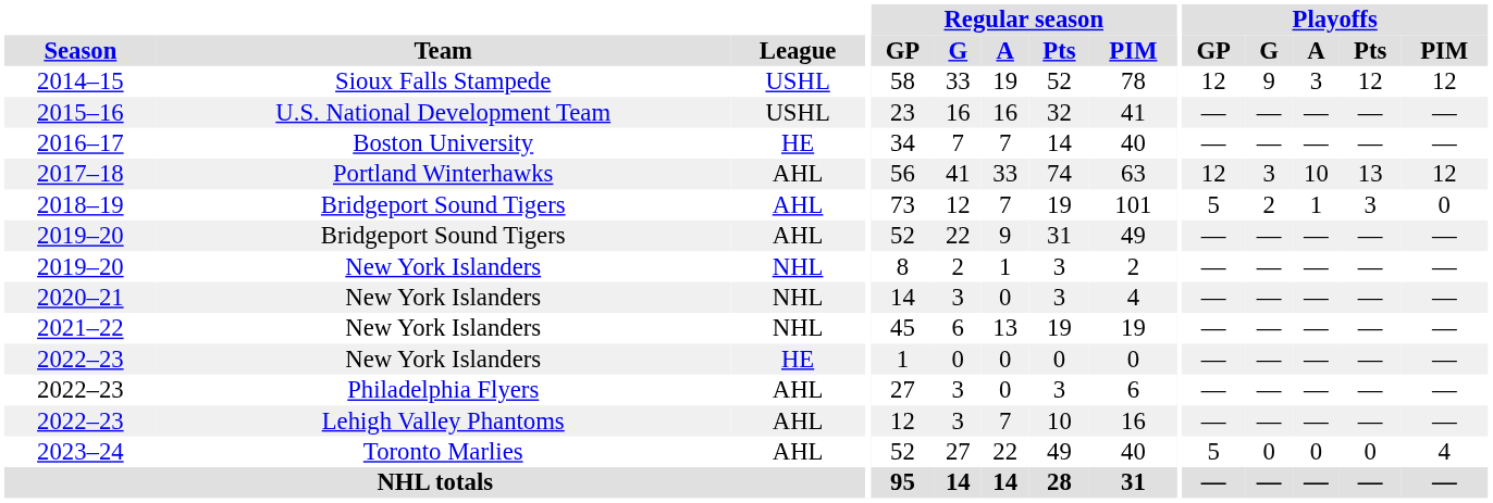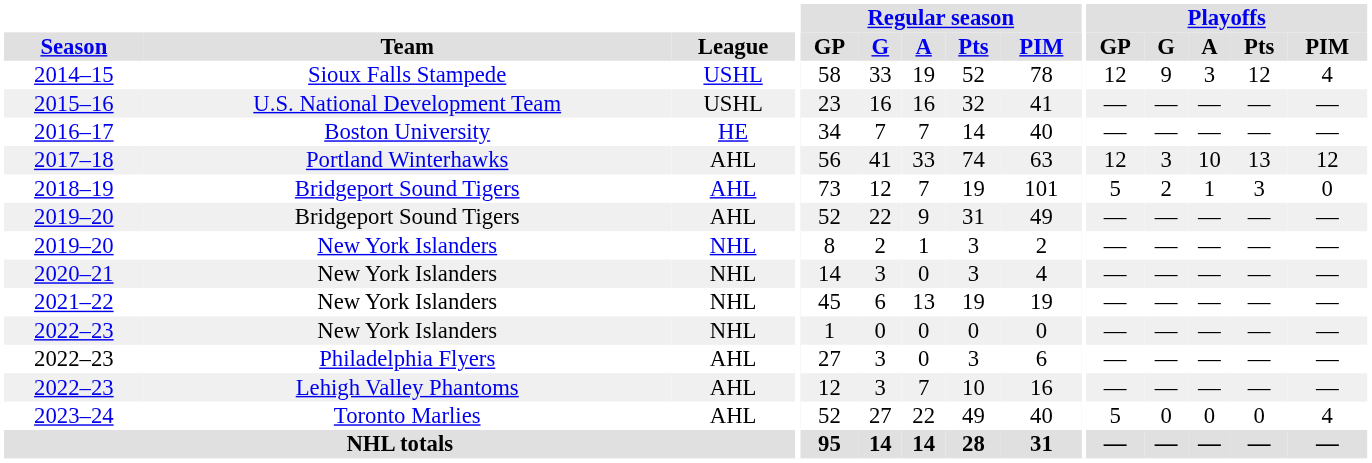 <table border="0" cellpadding="1" cellspacing="0" style="text-align:center; width:60em">
 <tr bgcolor="#e0e0e0">
 <th colspan="3" bgcolor="#ffffff"></th>
 <th rowspan="99" bgcolor="#ffffff"></th>
 <th colspan="5"><a href='#'>Regular season</a></th>
 <th rowspan="99" bgcolor="#ffffff"></th>
 <th colspan="5"><a href='#'>Playoffs</a></th>
 </tr>
 <tr bgcolor="#e0e0e0">
 <th><a href='#'>Season</a></th>
 <th>Team</th>
 <th>League</th>
 <th>GP</th>
 <th><a href='#'>G</a></th>
 <th><a href='#'>A</a></th>
 <th><a href='#'>Pts</a></th>
 <th><a href='#'>PIM</a></th>
 <th>GP</th>
 <th>G</th>
 <th>A</th>
 <th>Pts</th>
 <th>PIM</th>
 </tr>
 <tr>
 <td><a href='#'>2014–15</a></td>
 <td><a href='#'>Sioux Falls Stampede</a></td>
 <td><a href='#'>USHL</a></td>
 <td>58</td>
 <td>33</td>
 <td>19</td>
 <td>52</td>
 <td>78</td>
 <td>12</td>
 <td>9</td>
 <td>3</td>
 <td>12</td>
-<td>12</td>
+<td>4</td>
 </tr>
 <tr bgcolor="#f0f0f0">
 <td><a href='#'>2015–16</a></td>
 <td><a href='#'>U.S. National Development Team</a></td>
 <td>USHL</td>
 <td>23</td>
 <td>16</td>
 <td>16</td>
 <td>32</td>
 <td>41</td>
 <td>—</td>
 <td>—</td>
 <td>—</td>
 <td>—</td>
 <td>—</td>
 </tr>
 <tr>
 <td><a href='#'>2016–17</a></td>
 <td><a href='#'>Boston University</a></td>
 <td><a href='#'>HE</a></td>
 <td>34</td>
 <td>7</td>
 <td>7</td>
 <td>14</td>
 <td>40</td>
 <td>—</td>
 <td>—</td>
 <td>—</td>
 <td>—</td>
 <td>—</td>
 </tr>
 <tr bgcolor="#f0f0f0">
 <td><a href='#'>2017–18</a></td>
 <td><a href='#'>Portland Winterhawks</a></td>
 <td>AHL</td>
 <td>56</td>
 <td>41</td>
 <td>33</td>
 <td>74</td>
 <td>63</td>
 <td>12</td>
 <td>3</td>
 <td>10</td>
 <td>13</td>
 <td>12</td>
 </tr>
 <tr>
 <td><a href='#'>2018–19</a></td>
 <td><a href='#'>Bridgeport Sound Tigers</a></td>
 <td><a href='#'>AHL</a></td>
 <td>73</td>
 <td>12</td>
 <td>7</td>
 <td>19</td>
 <td>101</td>
 <td>5</td>
 <td>2</td>
 <td>1</td>
 <td>3</td>
 <td>0</td>
 </tr>
 <tr bgcolor="#f0f0f0">
 <td><a href='#'>2019–20</a></td>
 <td>Bridgeport Sound Tigers</td>
 <td>AHL</td>
 <td>52</td>
 <td>22</td>
 <td>9</td>
 <td>31</td>
 <td>49</td>
 <td>—</td>
 <td>—</td>
 <td>—</td>
 <td>—</td>
 <td>—</td>
 </tr>
 <tr>
 <td><a href='#'>2019–20</a></td>
 <td><a href='#'>New York Islanders</a></td>
 <td><a href='#'>NHL</a></td>
 <td>8</td>
 <td>2</td>
 <td>1</td>
 <td>3</td>
 <td>2</td>
 <td>—</td>
 <td>—</td>
 <td>—</td>
 <td>—</td>
 <td>—</td>
 </tr>
 <tr bgcolor="#f0f0f0">
 <td><a href='#'>2020–21</a></td>
 <td>New York Islanders</td>
 <td>NHL</td>
 <td>14</td>
 <td>3</td>
 <td>0</td>
 <td>3</td>
 <td>4</td>
 <td>—</td>
 <td>—</td>
 <td>—</td>
 <td>—</td>
 <td>—</td>
 </tr>
 <tr>
 <td><a href='#'>2021–22</a></td>
 <td>New York Islanders</td>
 <td>NHL</td>
 <td>45</td>
 <td>6</td>
 <td>13</td>
 <td>19</td>
 <td>19</td>
 <td>—</td>
 <td>—</td>
 <td>—</td>
 <td>—</td>
 <td>—</td>
 </tr>
 <tr bgcolor="#f0f0f0">
 <td><a href='#'>2022–23</a></td>
 <td>New York Islanders</td>
-<td><a href='#'>HE</a></td>
+<td>NHL</td>
 <td>1</td>
 <td>0</td>
 <td>0</td>
 <td>0</td>
 <td>0</td>
 <td>—</td>
 <td>—</td>
 <td>—</td>
 <td>—</td>
 <td>—</td>
 </tr>
 <tr>
 <td>2022–23</td>
 <td><a href='#'>Philadelphia Flyers</a></td>
 <td>AHL</td>
 <td>27</td>
 <td>3</td>
 <td>0</td>
 <td>3</td>
 <td>6</td>
 <td>—</td>
 <td>—</td>
 <td>—</td>
 <td>—</td>
 <td>—</td>
 </tr>
 <tr bgcolor="#f0f0f0">
 <td><a href='#'>2022–23</a></td>
 <td><a href='#'>Lehigh Valley Phantoms</a></td>
 <td>AHL</td>
 <td>12</td>
 <td>3</td>
 <td>7</td>
 <td>10</td>
 <td>16</td>
 <td>—</td>
 <td>—</td>
 <td>—</td>
 <td>—</td>
 <td>—</td>
 </tr>
 <tr>
 <td><a href='#'>2023–24</a></td>
 <td><a href='#'>Toronto Marlies</a></td>
 <td>AHL</td>
 <td>52</td>
 <td>27</td>
 <td>22</td>
 <td>49</td>
 <td>40</td>
 <td>5</td>
 <td>0</td>
 <td>0</td>
 <td>0</td>
 <td>4</td>
 </tr>
 <tr bgcolor="#e0e0e0">
 <th colspan="3">NHL totals</th>
 <th>95</th>
 <th>14</th>
 <th>14</th>
 <th>28</th>
 <th>31</th>
 <th>—</th>
 <th>—</th>
 <th>—</th>
 <th>—</th>
 <th>—</th>
 </tr>
 </table>
